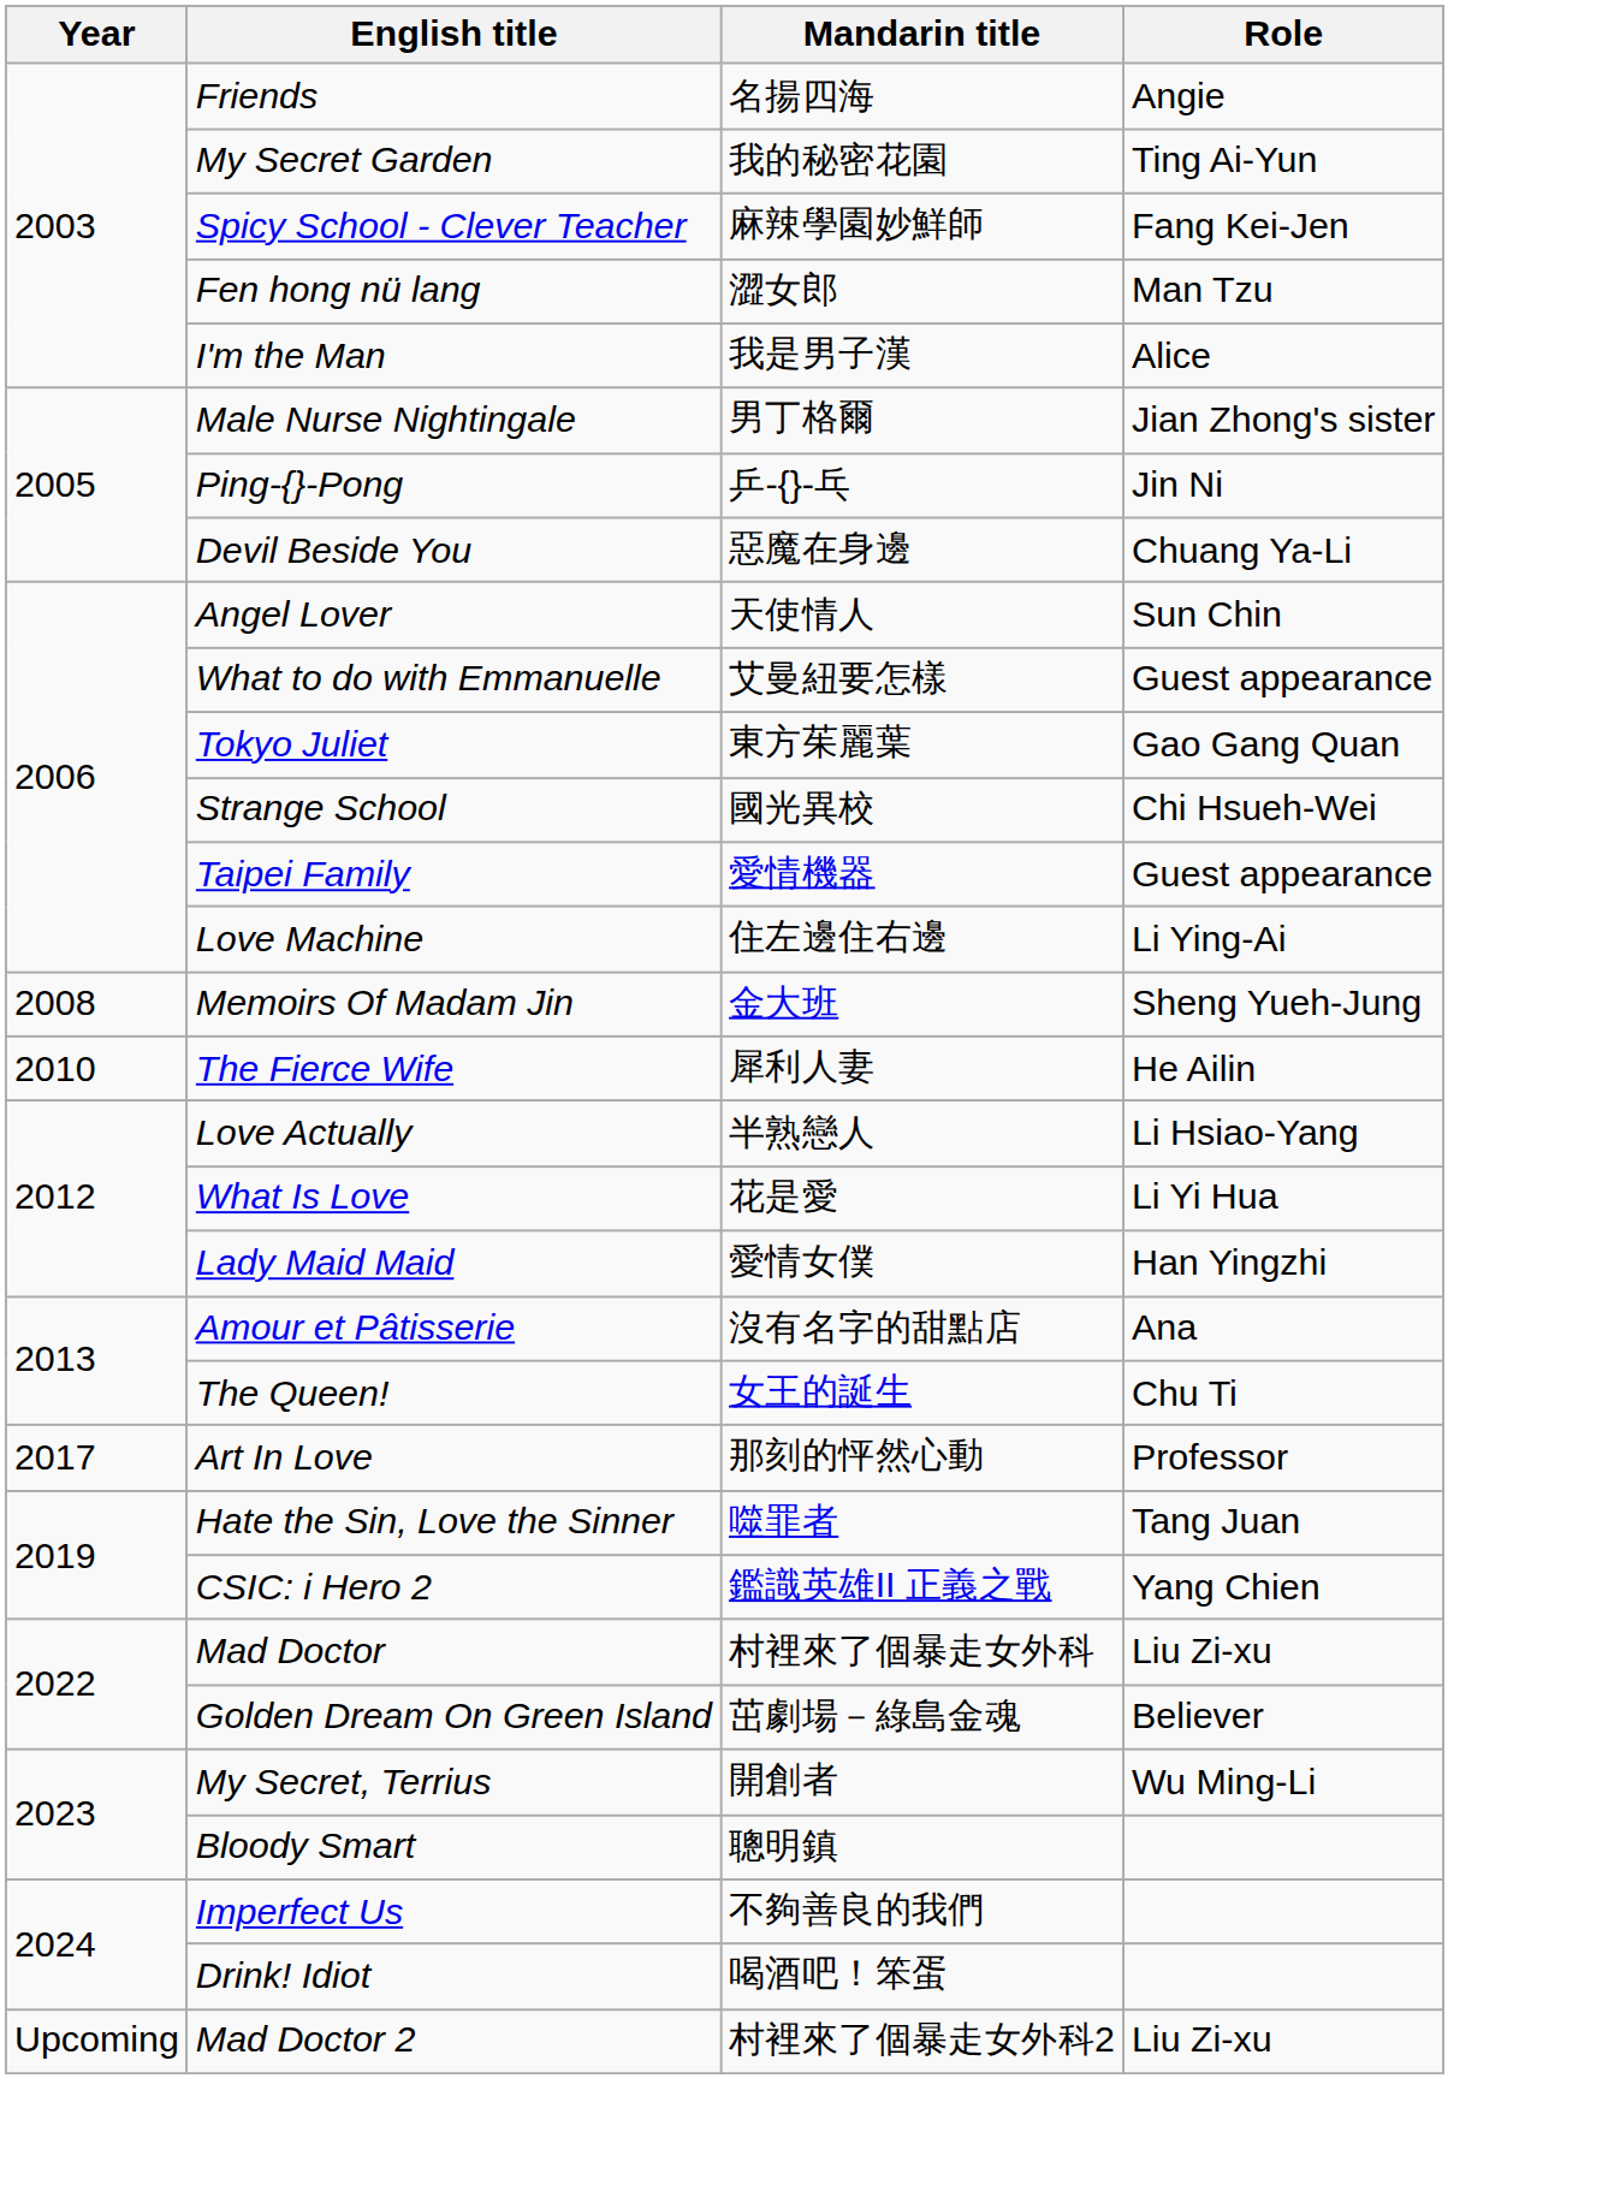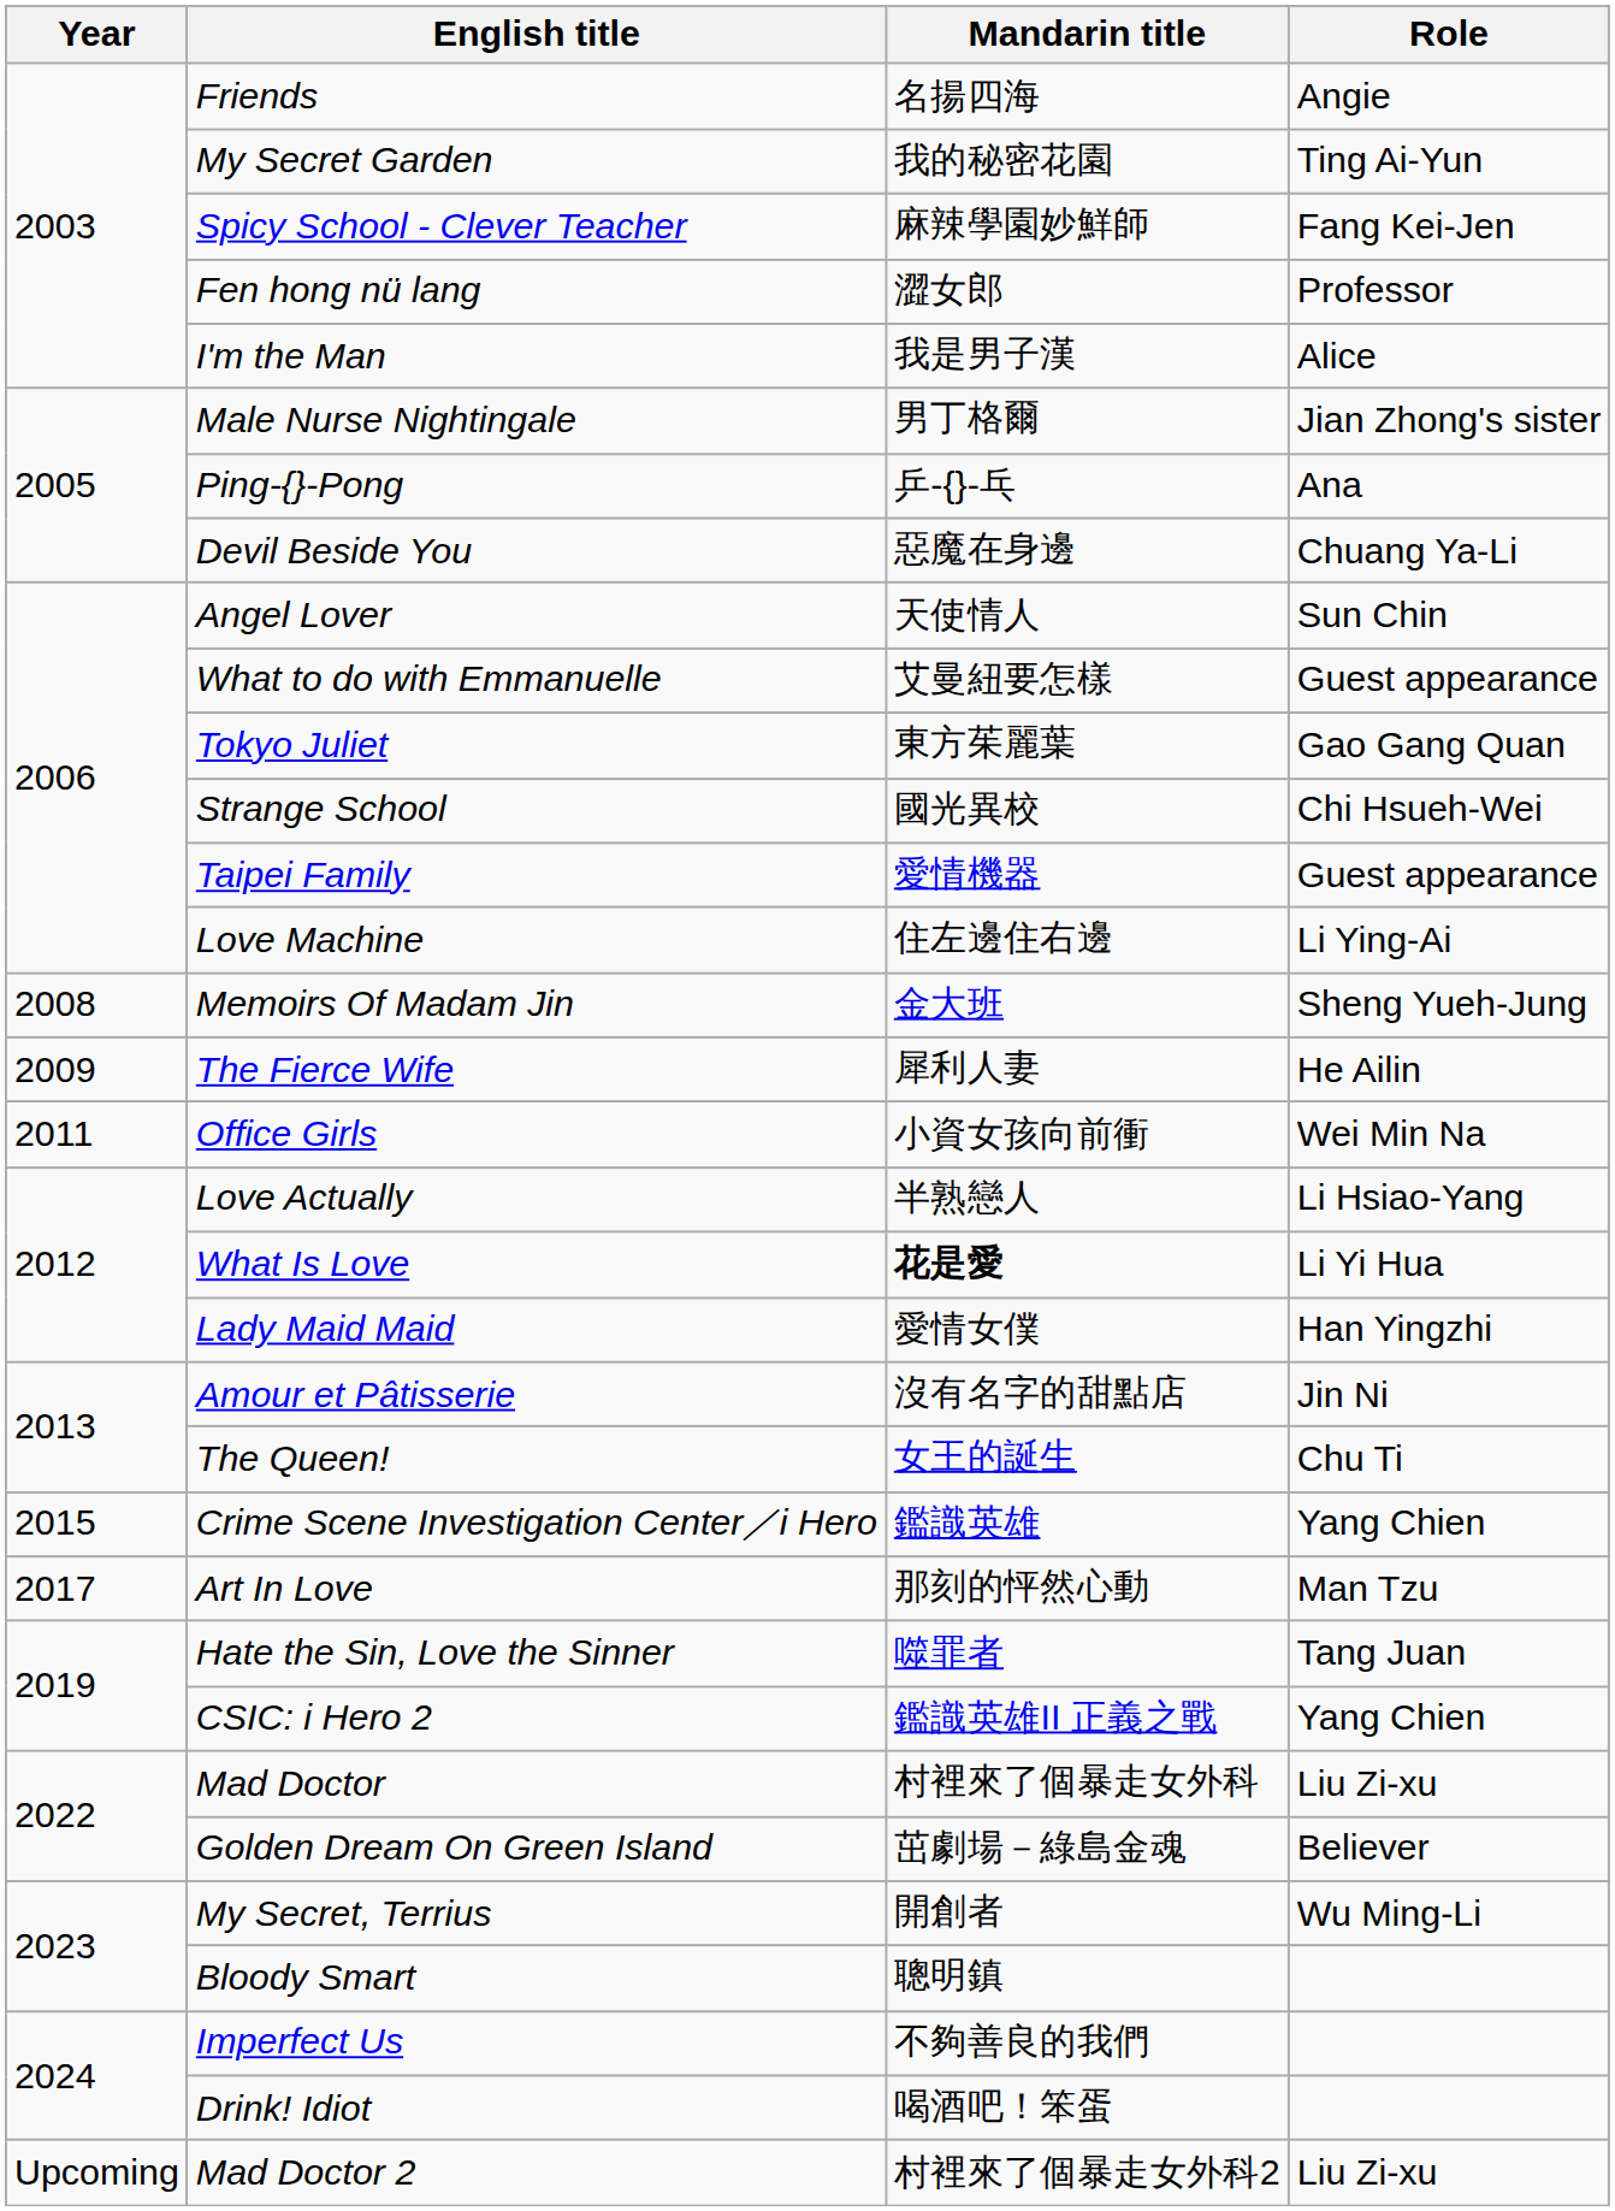 <table class="wikitable sortable">
 <tr>
 <th>Year</th>
 <th>English title</th>
 <th>Mandarin title</th>
 <th>Role</th>
 </tr>
 <tr>
 <td rowspan="5">2003</td>
 <td><em>Friends</em></td>
 <td>名揚四海</td>
 <td>Angie</td>
 </tr>
 <tr>
 <td><em>My Secret Garden</em></td>
 <td>我的秘密花園</td>
 <td>Ting Ai-Yun</td>
 </tr>
 <tr>
 <td><em><a href='#'>Spicy School - Clever Teacher</a></em></td>
 <td>麻辣學園妙鮮師</td>
 <td>Fang Kei-Jen</td>
 </tr>
 <tr>
 <td><em>Fen hong nü lang</em></td>
 <td>澀女郎</td>
-<td>Man Tzu</td>
+<td>Professor</td>
 </tr>
 <tr>
 <td><em>I'm the Man</em></td>
 <td>我是男子漢</td>
 <td>Alice</td>
 </tr>
 <tr>
 <td rowspan="3">2005</td>
 <td><em>Male Nurse Nightingale</em></td>
 <td>男丁格爾</td>
 <td>Jian Zhong's sister</td>
 </tr>
 <tr>
 <td><em>Ping-{}-Pong</em></td>
 <td>乒-{}-乓</td>
-<td>Jin Ni</td>
+<td>Ana</td>
 </tr>
 <tr>
 <td><em>Devil Beside You</em></td>
 <td>惡魔在身邊</td>
 <td>Chuang Ya-Li</td>
 </tr>
 <tr>
 <td rowspan="6">2006</td>
 <td><em>Angel Lover</em></td>
 <td>天使情人</td>
 <td>Sun Chin</td>
 </tr>
 <tr>
 <td><em>What to do with Emmanuelle</em></td>
 <td>艾曼紐要怎樣</td>
 <td>Guest appearance</td>
 </tr>
 <tr>
 <td><em><a href='#'>Tokyo Juliet</a></em></td>
 <td>東方茱麗葉</td>
 <td>Gao Gang Quan</td>
 </tr>
 <tr>
 <td><em>Strange School</em></td>
 <td>國光異校</td>
 <td>Chi Hsueh-Wei</td>
 </tr>
 <tr>
 <td><em><a href='#'>Taipei Family</a></em></td>
 <td><a href='#'>愛情機器</a></td>
 <td>Guest appearance</td>
 </tr>
 <tr>
 <td><em>Love Machine</em></td>
 <td>住左邊住右邊</td>
 <td>Li Ying-Ai</td>
 </tr>
 <tr>
 <td>2008</td>
 <td><em>Memoirs Of Madam Jin</em></td>
 <td><a href='#'>金大班</a></td>
 <td>Sheng Yueh-Jung</td>
 </tr>
 <tr>
-<td>2010</td>
+<td>2009</td>
 <td><em><a href='#'>The Fierce Wife</a></em></td>
 <td>犀利人妻</td>
 <td>He Ailin</td>
+</tr>
+<tr>
+<td>2011</td>
+<td><em><a href='#'>Office Girls</a></em></td>
+<td>小資女孩向前衝</td>
+<td>Wei Min Na</td>
 </tr>
 <tr>
 <td rowspan="3">2012</td>
 <td><em>Love Actually</em></td>
 <td>半熟戀人</td>
 <td>Li Hsiao-Yang</td>
 </tr>
 <tr>
 <td><em><a href='#'>What Is Love</a></em></td>
-<td>花是愛</td>
+<td><strong>花是愛</strong></td>
 <td>Li Yi Hua</td>
 </tr>
 <tr>
 <td><em><a href='#'>Lady Maid Maid</a></em></td>
 <td>愛情女僕</td>
 <td>Han Yingzhi</td>
 </tr>
 <tr>
 <td rowspan="2">2013</td>
 <td><em><a href='#'>Amour et Pâtisserie</a></em></td>
 <td>沒有名字的甜點店</td>
-<td>Ana</td>
+<td>Jin Ni</td>
 </tr>
 <tr>
 <td><em>The Queen!</em></td>
 <td><a href='#'>女王的誕生</a></td>
 <td>Chu Ti</td>
 </tr>
 <tr>
+<td rowspan="1">2015</td>
+<td><em>Crime Scene Investigation Center／i Hero</em></td>
+<td><a href='#'>鑑識英雄</a></td>
+<td>Yang Chien</td>
+</tr>
+<tr>
 <td>2017</td>
 <td><em>Art In Love</em></td>
 <td>那刻的怦然心動</td>
-<td>Professor</td>
+<td>Man Tzu</td>
 </tr>
 <tr>
 <td rowspan="2">2019</td>
 <td><em>Hate the Sin, Love the Sinner</em></td>
 <td><a href='#'>噬罪者</a></td>
 <td>Tang Juan</td>
 </tr>
 <tr>
 <td><em>CSIC: i Hero 2</em></td>
 <td><a href='#'>鑑識英雄II 正義之戰</a></td>
 <td>Yang Chien</td>
 </tr>
 <tr>
 <td rowspan="2">2022</td>
 <td><em>Mad Doctor</em></td>
 <td>村裡來了個暴走女外科</td>
 <td>Liu Zi-xu</td>
 </tr>
 <tr>
 <td><em>Golden Dream On Green Island</em></td>
 <td>茁劇場－綠島金魂</td>
 <td>Believer</td>
 </tr>
 <tr>
 <td rowspan="2">2023</td>
 <td><em>My Secret, Terrius</em></td>
 <td>開創者</td>
 <td>Wu Ming-Li</td>
 </tr>
 <tr>
 <td><em>Bloody Smart</em></td>
 <td>聰明鎮</td>
 <td></td>
 </tr>
 <tr>
 <td rowspan="2">2024</td>
 <td><em><a href='#'>Imperfect Us</a></em></td>
 <td>不夠善良的我們</td>
 <td></td>
 </tr>
 <tr>
 <td><em>Drink! Idiot</em></td>
 <td>喝酒吧！笨蛋</td>
 <td></td>
 </tr>
 <tr>
 <td rowspan="1">Upcoming</td>
 <td><em>Mad Doctor 2</em></td>
 <td>村裡來了個暴走女外科2</td>
 <td>Liu Zi-xu</td>
 </tr>
 <tr>
 </tr>
 </table>
